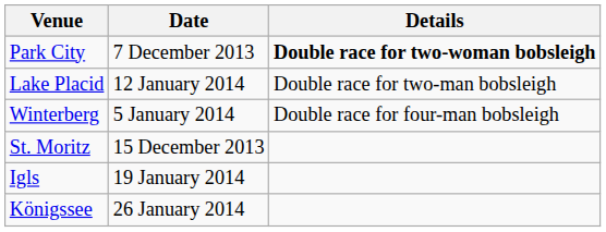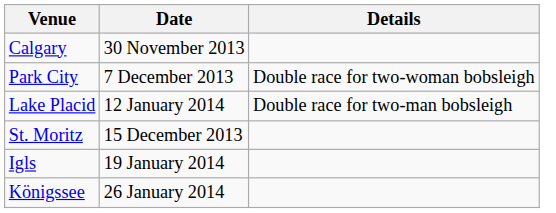 <table class= wikitable>
 <tr>
 <th>Venue</th>
 <th>Date</th>
 <th>Details</th>
 </tr>
 <tr>
+<td> <a href='#'>Calgary</a></td>
+<td>30 November 2013</td>
+<td></td>
+</tr>
+<tr>
 <td> <a href='#'>Park City</a></td>
 <td>7 December 2013</td>
-<td><strong>Double race for two-woman bobsleigh</strong></td>
+<td>Double race for two-woman bobsleigh</td>
 </tr>
 <tr>
 <td> <a href='#'>Lake Placid</a></td>
 <td>12 January 2014</td>
 <td>Double race for two-man bobsleigh</td>
-</tr>
-<tr>
-<td> <a href='#'>Winterberg</a></td>
-<td>5 January 2014</td>
-<td>Double race for four-man bobsleigh</td>
 </tr>
 <tr>
 <td> <a href='#'>St. Moritz</a></td>
 <td>15 December 2013</td>
 <td></td>
 </tr>
 <tr>
 <td> <a href='#'>Igls</a></td>
 <td>19 January 2014</td>
 <td></td>
 </tr>
 <tr>
 <td> <a href='#'>Königssee</a></td>
 <td>26 January 2014</td>
 <td></td>
 </tr>
 </table>
